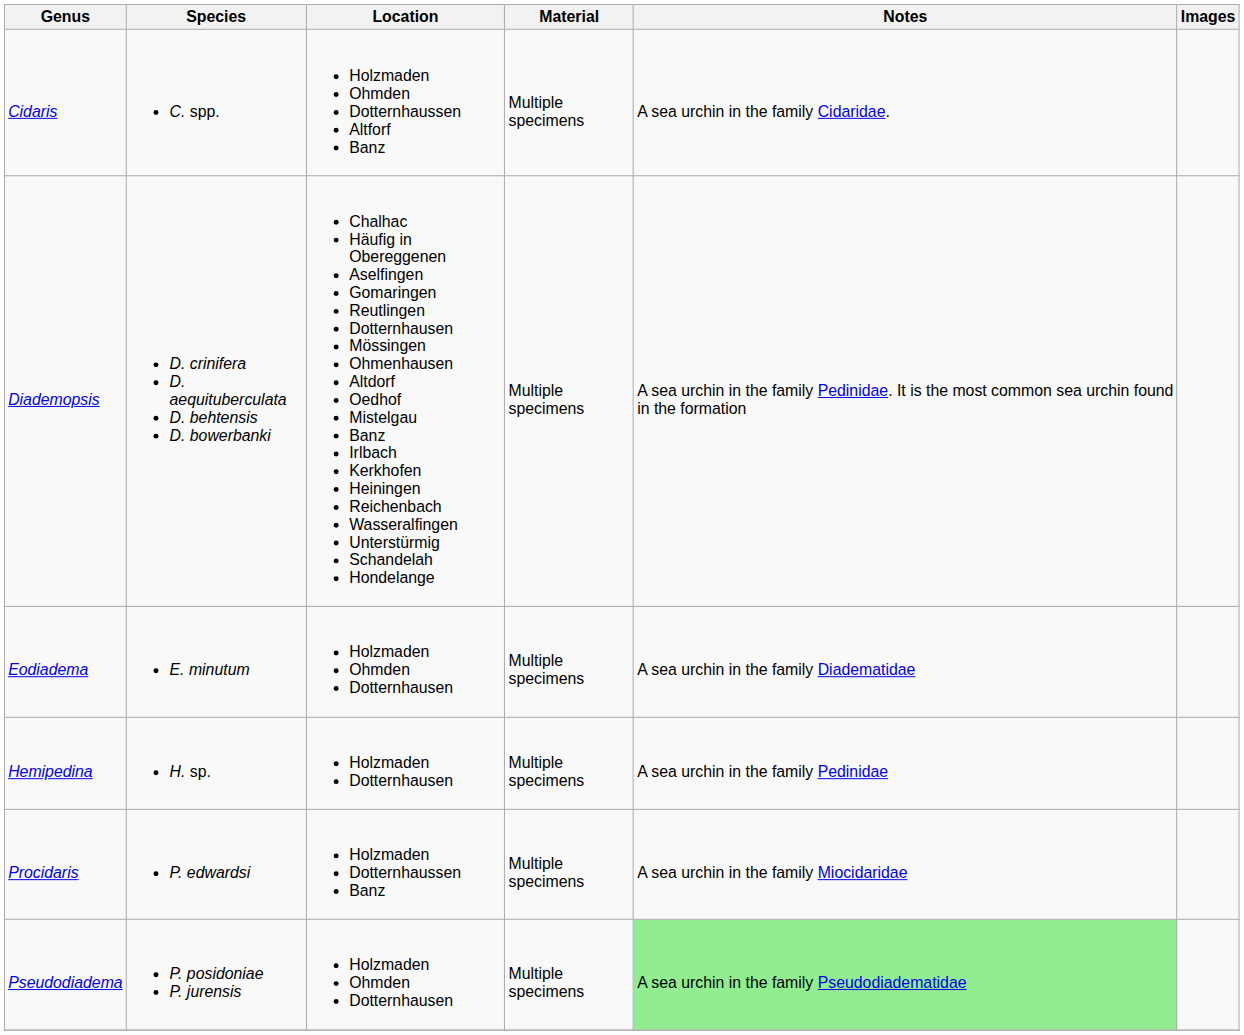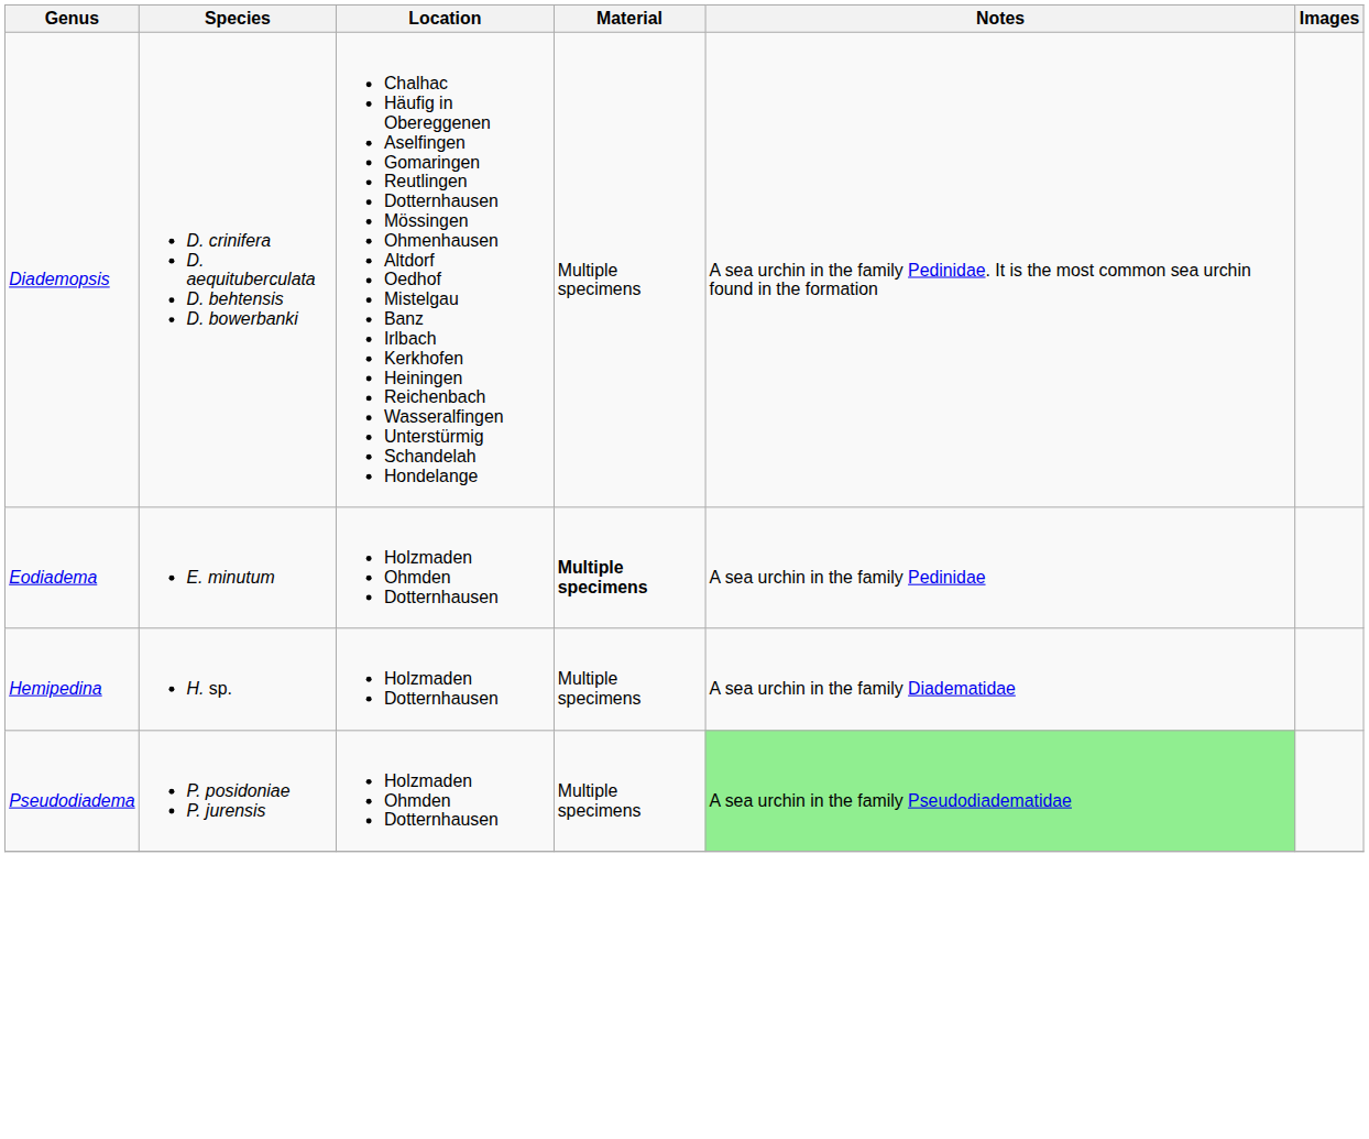 <table class = "wikitable">
 <tr>
 <th>Genus</th>
 <th>Species</th>
 <th>Location</th>
 <th>Material</th>
 <th>Notes</th>
 <th>Images</th>
-</tr>
-<tr>
-<td><br><em><a href='#'>Cidaris</a></em></td>
-<td><br><ul><li><em>C.</em> spp.</li></ul></td>
-<td><br><ul><li>Holzmaden</li><li>Ohmden</li><li>Dotternhaussen</li><li>Altforf</li><li>Banz</li></ul></td>
-<td><br>Multiple specimens</td>
-<td><br>A sea urchin in the family <a href='#'>Cidaridae</a>.</td>
-<td><br></td>
 </tr>
 <tr>
 <td><br><em><a href='#'>Diademopsis</a></em></td>
 <td><br><ul><li><em>D. crinifera</em></li><li><em>D. aequituberculata</em></li><li><em>D. behtensis</em></li><li><em>D. bowerbanki</em></li></ul></td>
 <td><br><ul><li>Chalhac</li><li>Häufig in Obereggenen</li><li>Aselfingen</li><li>Gomaringen</li><li>Reutlingen</li><li>Dotternhausen</li><li>Mössingen</li><li>Ohmenhausen</li><li>Altdorf</li><li>Oedhof</li><li>Mistelgau</li><li>Banz</li><li>Irlbach</li><li>Kerkhofen</li><li>Heiningen</li><li>Reichenbach</li><li>Wasseralfingen</li><li>Unterstürmig</li><li>Schandelah</li><li>Hondelange</li></ul></td>
 <td><br>Multiple specimens</td>
 <td><br>A sea urchin in the family <a href='#'>Pedinidae</a>. It is the most common sea urchin found in the formation</td>
 <td><br></td>
 </tr>
 <tr>
 <td><br><em><a href='#'>Eodiadema</a></em></td>
 <td><br><ul><li><em>E. minutum</em></li></ul></td>
 <td><br><ul><li>Holzmaden</li><li>Ohmden</li><li>Dotternhausen</li></ul></td>
-<td><br>Multiple specimens</td>
-<td><br>A sea urchin in the family <a href='#'>Diadematidae</a></td>
+<td><strong><br>Multiple specimens</strong></td>
+<td><br>A sea urchin in the family <a href='#'>Pedinidae</a></td>
 <td><br></td>
 </tr>
 <tr>
 <td><br><em><a href='#'>Hemipedina</a></em></td>
 <td><br><ul><li><em>H.</em> sp.</li></ul></td>
 <td><br><ul><li>Holzmaden</li><li>Dotternhausen</li></ul></td>
 <td><br>Multiple specimens</td>
-<td><br>A sea urchin in the family <a href='#'>Pedinidae</a></td>
-<td></td>
-</tr>
-<tr>
-<td><br><em><a href='#'>Procidaris</a></em></td>
-<td><br><ul><li><em>P. edwardsi</em></li></ul></td>
-<td><br><ul><li>Holzmaden</li><li>Dotternhaussen</li><li>Banz</li></ul></td>
-<td><br>Multiple specimens</td>
-<td><br>A sea urchin in the family <a href='#'>Miocidaridae</a></td>
+<td><br>A sea urchin in the family <a href='#'>Diadematidae</a></td>
 <td></td>
 </tr>
 <tr>
 <td><br><em><a href='#'>Pseudodiadema</a></em></td>
 <td><br><ul><li><em>P. posidoniae</em></li><li><em>P. jurensis</em></li></ul></td>
 <td><br><ul><li>Holzmaden</li><li>Ohmden</li><li>Dotternhausen</li></ul></td>
 <td><br>Multiple specimens</td>
 <td style="background: lightgreen;"><br>A sea urchin in the family <a href='#'>Pseudodiadematidae</a></td>
 <td></td>
 </tr>
 <tr>
 </tr>
 </table>
